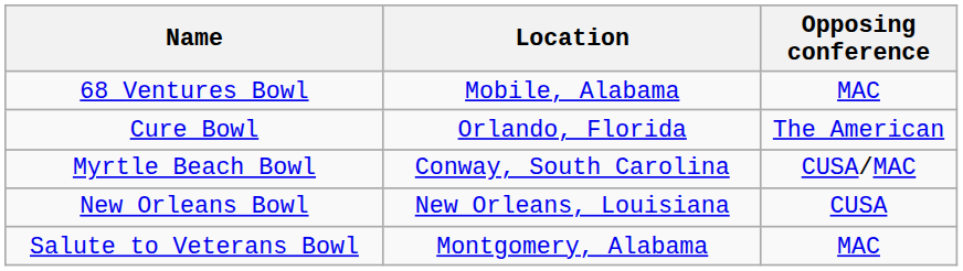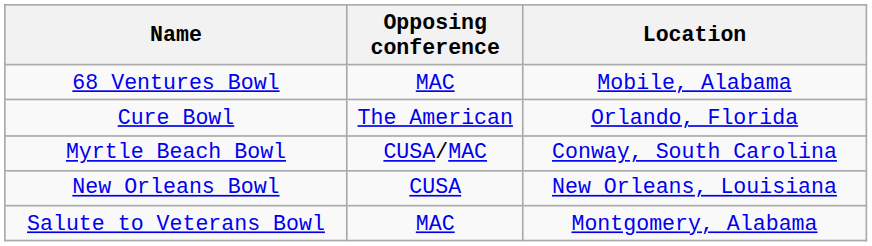 <table class="wikitable" style="text-align: center">
 <tr>
 <th width=200>Name</th>
+<th width=100>Opposing<br>conference</th>
 <th width=200>Location</th>
-<th width=100>Opposing<br>conference</th>
 </tr>
 <tr>
 <td><a href='#'>68 Ventures Bowl</a></td>
+<td><a href='#'>MAC</a></td>
 <td><a href='#'>Mobile, Alabama</a></td>
-<td><a href='#'>MAC</a></td>
 </tr>
 <tr>
 <td><a href='#'>Cure Bowl</a></td>
+<td><a href='#'>The American</a></td>
 <td><a href='#'>Orlando, Florida</a></td>
-<td><a href='#'>The American</a></td>
 </tr>
 <tr>
 <td><a href='#'>Myrtle Beach Bowl</a></td>
+<td><a href='#'>CUSA</a>/<a href='#'>MAC</a></td>
 <td><a href='#'>Conway, South Carolina</a></td>
-<td><a href='#'>CUSA</a>/<a href='#'>MAC</a></td>
 </tr>
 <tr>
 <td><a href='#'>New Orleans Bowl</a></td>
+<td><a href='#'>CUSA</a></td>
 <td><a href='#'>New Orleans, Louisiana</a></td>
-<td><a href='#'>CUSA</a></td>
 </tr>
 <tr>
 <td><a href='#'>Salute to Veterans Bowl</a></td>
+<td><a href='#'>MAC</a></td>
 <td><a href='#'>Montgomery, Alabama</a></td>
-<td><a href='#'>MAC</a></td>
 </tr>
 </table>
